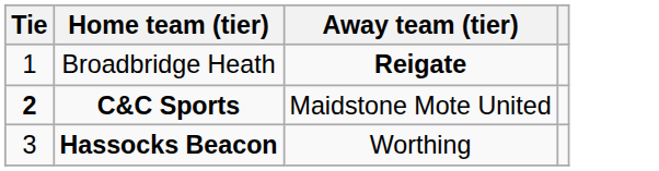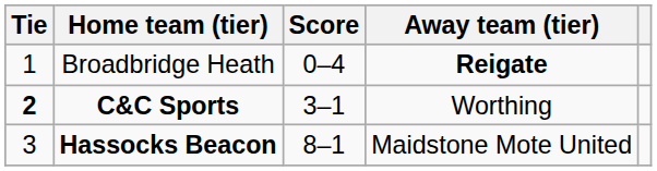 <table class="wikitable" style="text-align:center; font-size:85%">
 <tr>
 <th>Tie</th>
 <th>Home team (tier)</th>
+<th>Score</th>
 <th>Away team (tier)</th>
 <th></th>
 </tr>
 <tr>
 <td align="center">1</td>
 <td>Broadbridge Heath</td>
+<td align="center">0–4</td>
 <td><strong>Reigate</strong></td>
 <td></td>
 </tr>
 <tr>
 <td align="center"><strong>2</strong></td>
 <td><strong>C&C Sports</strong></td>
-<td>Maidstone Mote United</td>
+<td align="center">3–1</td>
+<td>Worthing</td>
 <td></td>
 </tr>
 <tr>
 <td align="center">3</td>
 <td><strong>Hassocks Beacon</strong></td>
-<td>Worthing</td>
+<td align="center">8–1</td>
+<td>Maidstone Mote United</td>
 <td></td>
 </tr>
 </table>
